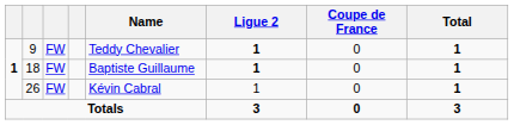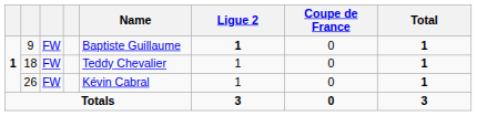 <table class="wikitable" style="text-align:center">
 <tr>
 <th width=15></th>
 <th width=15></th>
 <th width=15></th>
 <th width=15></th>
 <th width=145>Name</th>
 <th width=120><a href='#'>Ligue 2</a></th>
 <th width=120><a href='#'>Coupe de France</a></th>
 <th width=120>Total</th>
 </tr>
 <tr>
 <td rowspan=3><strong>1</strong></td>
 <td>9</td>
 <td><a href='#'>FW</a></td>
 <td></td>
-<td align=left><a href='#'>Teddy Chevalier</a></td>
+<td align=left><a href='#'>Baptiste Guillaume</a></td>
 <td><strong>1</strong></td>
 <td>0</td>
 <td><strong>1</strong></td>
 </tr>
 <tr>
 <td>18</td>
 <td><a href='#'>FW</a></td>
 <td></td>
-<td align=left><a href='#'>Baptiste Guillaume</a></td>
-<td><strong>1</strong></td>
+<td align=left><a href='#'>Teddy Chevalier</a></td>
+<td>1</td>
 <td>0</td>
 <td><strong>1</strong></td>
 </tr>
 <tr>
 <td>26</td>
 <td><a href='#'>FW</a></td>
 <td></td>
 <td align=left><a href='#'>Kévin Cabral</a></td>
 <td>1</td>
 <td>0</td>
 <td><strong>1</strong></td>
 </tr>
 <tr>
 <td colspan=5><strong>Totals</strong></td>
 <td><strong>3</strong></td>
 <td><strong>0</strong></td>
 <td><strong>3</strong></td>
 </tr>
 </table>
